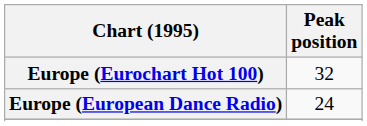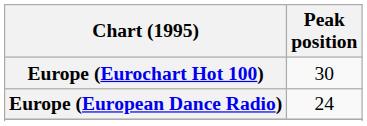 <table class="wikitable sortable plainrowheaders" style="text-align:center">
 <tr>
 <th>Chart (1995)</th>
 <th>Peak<br>position</th>
 </tr>
 <tr>
 <th scope="row">Europe (<a href='#'>Eurochart Hot 100</a>)</th>
-<td>32</td>
+<td>30</td>
 </tr>
 <tr>
 <th scope="row">Europe (<a href='#'>European Dance Radio</a>)</th>
 <td>24</td>
 </tr>
 <tr>
 </tr>
 <tr>
 </tr>
 <tr>
 </tr>
 <tr>
 </tr>
 <tr>
 </tr>
 <tr>
 </tr>
 </table>
